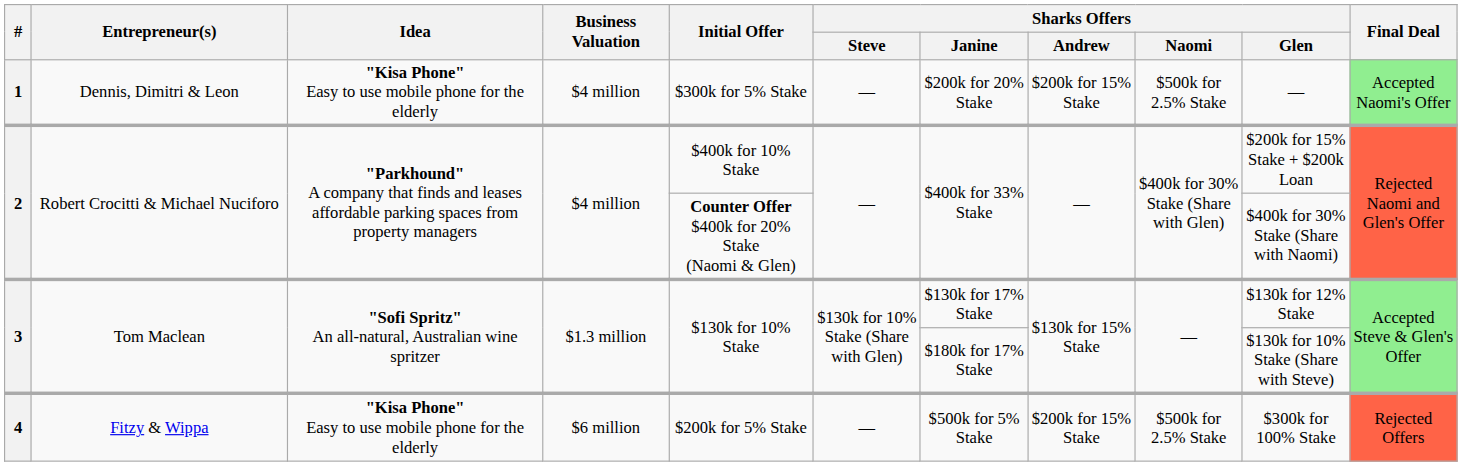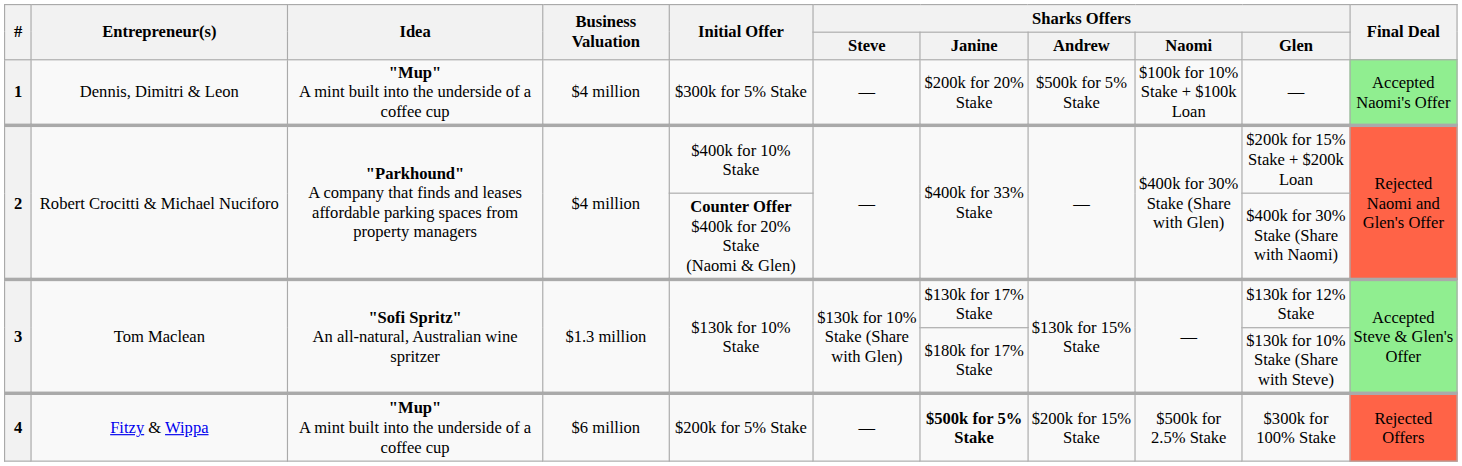 <table class="wikitable plainrowheaders" style="font-size:90%; text-align:center; width: 100%; margin-left: auto; margin-right: auto;">
 <tr>
 <th scope="col" bgcolor="lightgrey" rowspan="2" width="15" align="center">#</th>
 <th scope="col" bgcolor="lightgrey" rowspan="2" width="200" align="center">Entrepreneur(s)</th>
 <th scope="col" bgcolor="lightgrey" rowspan="2" width="200" align="center">Idea</th>
 <th scope="col" bgcolor="lightgrey" rowspan="2" width="95" align="center">Business Valuation</th>
 <th scope="col" bgcolor="lightgrey" rowspan="2" width="110" align="center">Initial Offer</th>
 <th scope="col" bgcolor="lightgrey" colspan="5">Sharks Offers</th>
 <th scope="col" bgcolor="lightgrey" rowspan="2" width="80" align="center">Final Deal</th>
 </tr>
 <tr>
 <th width="80" align="center"><strong>Steve</strong></th>
 <th width="80" align="center"><strong>Janine</strong></th>
 <th width="80" align="center"><strong>Andrew</strong></th>
 <th width="80" align="center"><strong>Naomi</strong></th>
 <th width="80" align="center"><strong>Glen</strong></th>
 </tr>
 <tr>
 <th>1</th>
 <td>Dennis, Dimitri & Leon</td>
-<td><strong>"Kisa Phone"</strong><br> Easy to use mobile phone for the elderly</td>
+<td><strong>"Mup"</strong><br> A mint built into the underside of a coffee cup</td>
 <td>$4 million</td>
 <td>$300k for 5% Stake</td>
 <td>—</td>
 <td>$200k for 20% Stake</td>
-<td>$200k for 15% Stake</td>
-<td>$500k for 2.5% Stake</td>
+<td>$500k for 5% Stake</td>
+<td>$100k for 10% Stake + $100k Loan</td>
 <td>—</td>
 <td bgcolor="lightgreen">Accepted Naomi's Offer</td>
 </tr>
 <tr>
 </tr>
 <tr style="border-top:3px solid #aaa;">
 <th rowspan="2">2</th>
 <td rowspan="2">Robert Crocitti & Michael Nuciforo</td>
 <td rowspan="2"><strong>"Parkhound"</strong><br> A company that finds and leases affordable parking spaces from property managers</td>
 <td rowspan="2">$4 million</td>
 <td>$400k for 10% Stake</td>
 <td rowspan="2">—</td>
 <td rowspan="2">$400k for 33% Stake</td>
 <td rowspan="2">—</td>
 <td rowspan="2">$400k for 30% Stake (Share with Glen)</td>
 <td>$200k for 15% Stake + $200k Loan</td>
 <td rowspan="2" bgcolor="tomato">Rejected Naomi and Glen's Offer</td>
 </tr>
 <tr>
 <td><strong>Counter Offer</strong><br> $400k for 20% Stake <br> (Naomi & Glen)</td>
 <td>$400k for 30% Stake (Share with Naomi)</td>
 </tr>
 <tr>
 </tr>
 <tr style="border-top:3px solid #aaa;">
 <th rowspan="2">3</th>
 <td rowspan="2">Tom Maclean</td>
 <td rowspan="2"><strong>"Sofi Spritz"</strong><br> An all-natural, Australian wine spritzer</td>
 <td rowspan="2">$1.3 million</td>
 <td rowspan="2">$130k for 10% Stake</td>
 <td rowspan="2">$130k for 10% Stake (Share with Glen)</td>
 <td>$130k for 17% Stake</td>
 <td rowspan="2">$130k for 15% Stake</td>
 <td rowspan="2">—</td>
 <td>$130k for 12% Stake</td>
 <td rowspan="2" bgcolor="lightgreen">Accepted Steve & Glen's Offer</td>
 </tr>
 <tr>
 <td>$180k for 17% Stake</td>
 <td>$130k for 10% Stake (Share with Steve)</td>
 </tr>
 <tr>
 </tr>
 <tr style="border-top:3px solid #aaa;">
 <th>4</th>
 <td><a href='#'>Fitzy</a> & <a href='#'>Wippa</a></td>
-<td><strong>"Kisa Phone"</strong><br> Easy to use mobile phone for the elderly</td>
+<td><strong>"Mup"</strong><br> A mint built into the underside of a coffee cup</td>
 <td>$6 million</td>
 <td>$200k for 5% Stake</td>
 <td>—</td>
-<td>$500k for 5% Stake</td>
+<td><strong>$500k for 5% Stake</strong></td>
 <td>$200k for 15% Stake</td>
 <td>$500k for 2.5% Stake</td>
 <td>$300k for 100% Stake</td>
 <td bgcolor="tomato">Rejected Offers</td>
 </tr>
 </table>
